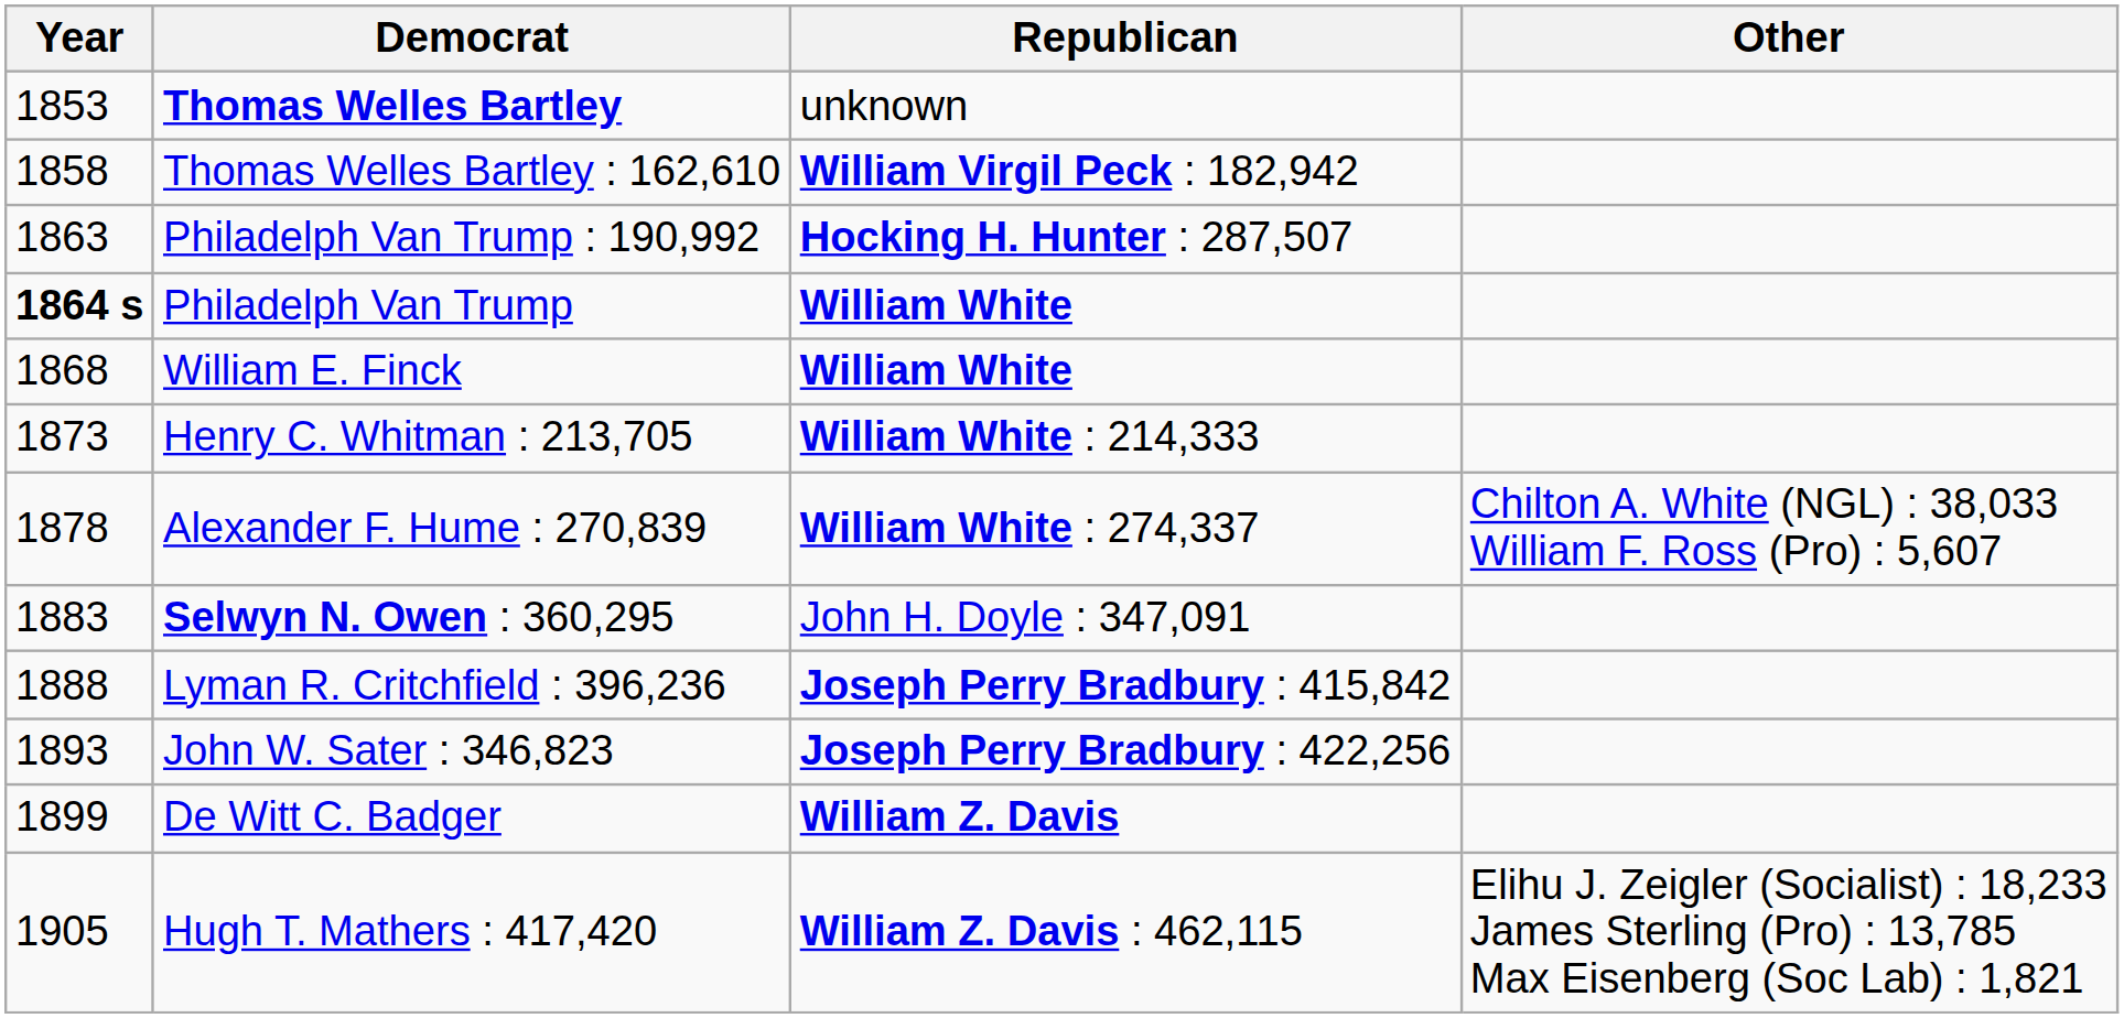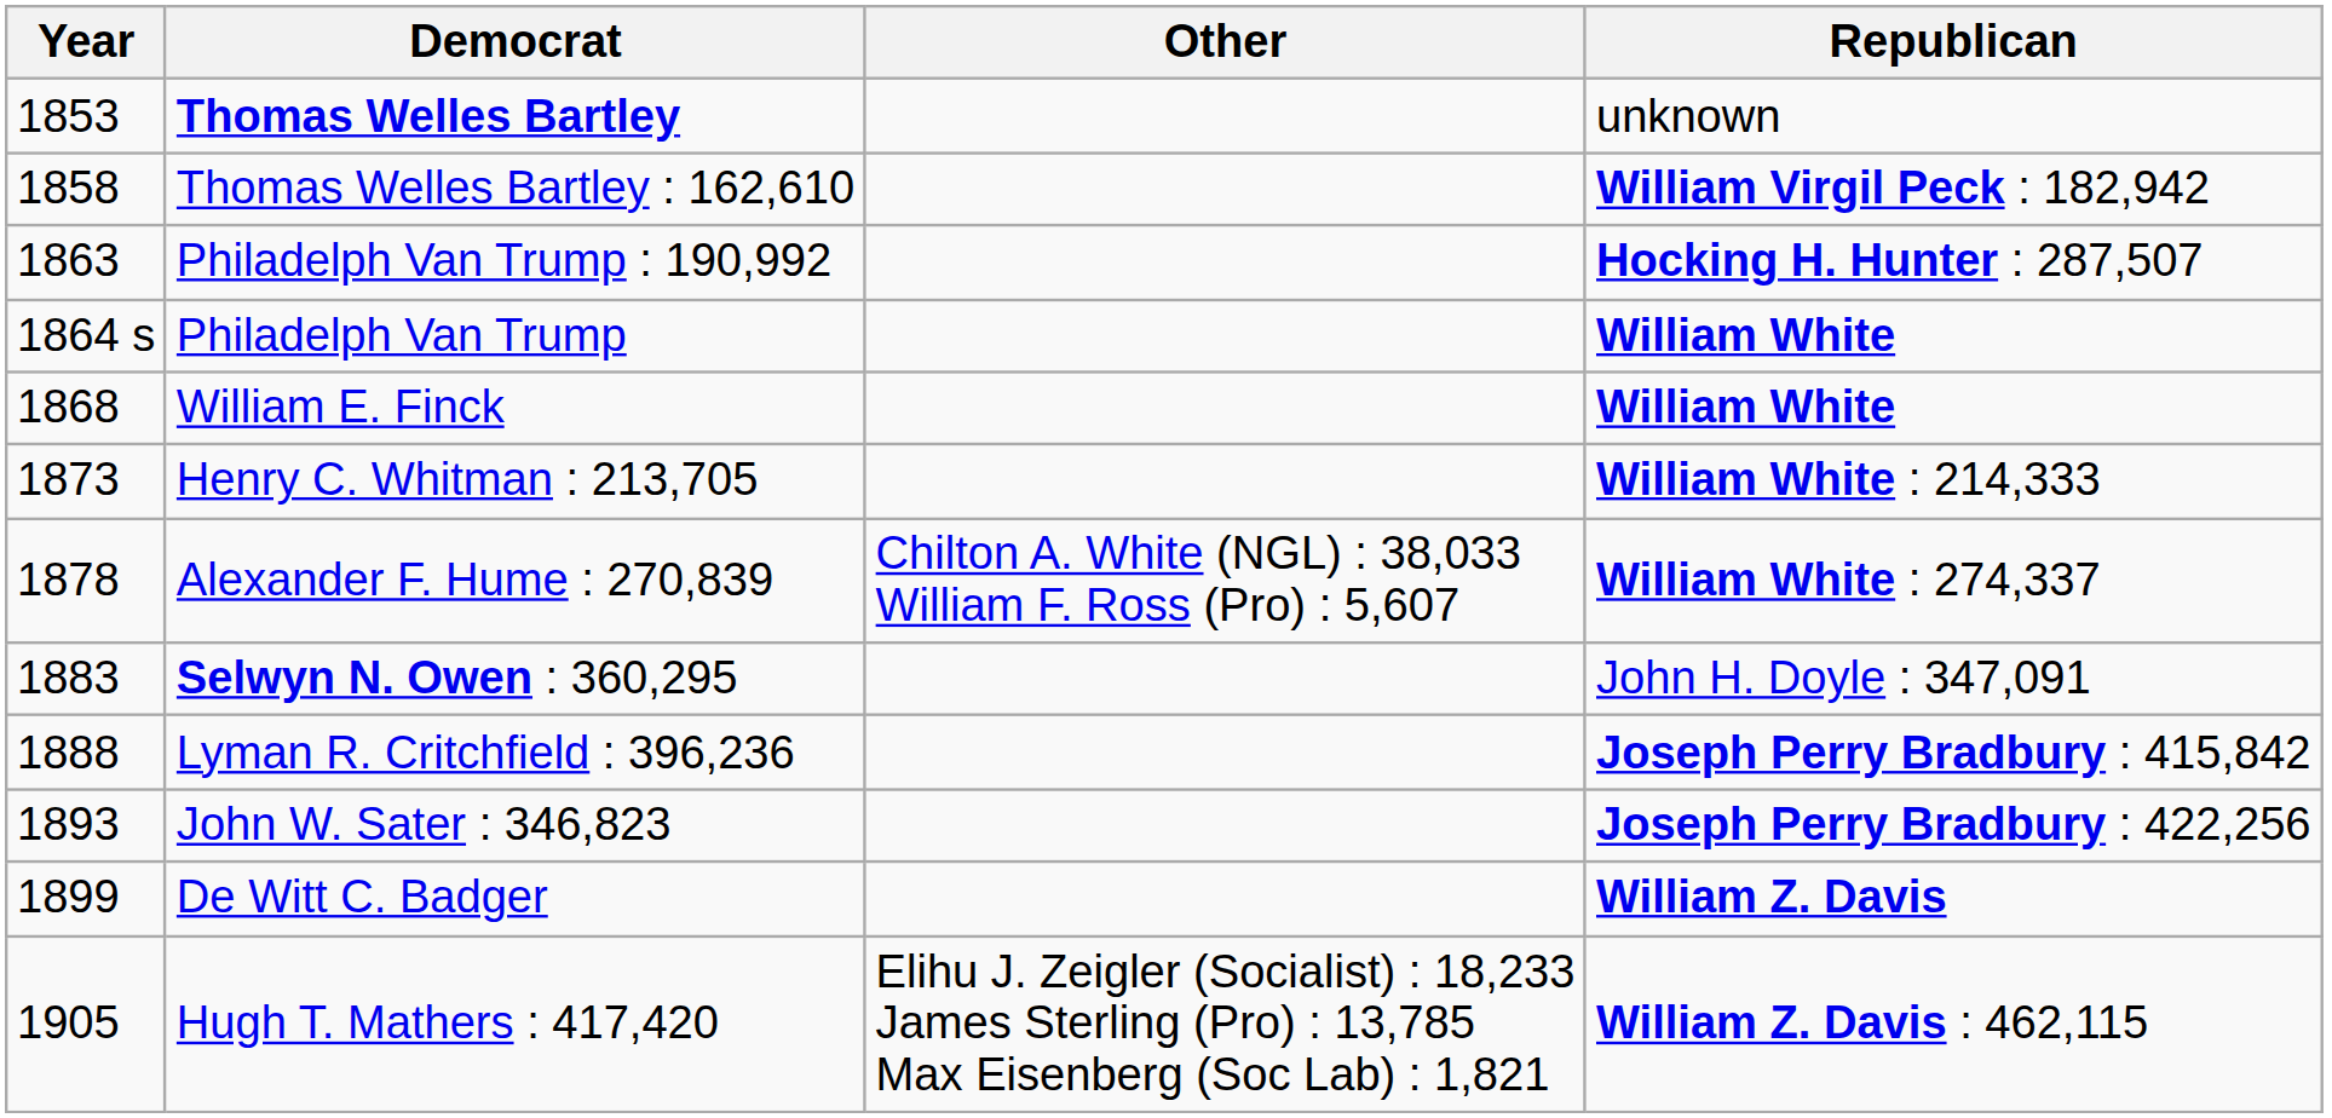 <table class="wikitable">
 <tr>
 <th>Year</th>
 <th>Democrat</th>
+<th>Other</th>
 <th>Republican</th>
-<th>Other</th>
 </tr>
 <tr>
 <td>1853</td>
 <td><strong><a href='#'>Thomas Welles Bartley</a></strong></td>
+<td> </td>
 <td>unknown</td>
-<td> </td>
 </tr>
 <tr>
 <td>1858</td>
 <td><a href='#'>Thomas Welles Bartley</a> : 162,610</td>
+<td> </td>
 <td><strong><a href='#'>William Virgil Peck</a></strong> : 182,942</td>
-<td> </td>
 </tr>
 <tr>
 <td>1863</td>
 <td><a href='#'>Philadelph Van Trump</a> : 190,992</td>
+<td> </td>
 <td><strong><a href='#'>Hocking H. Hunter</a></strong> : 287,507</td>
-<td> </td>
 </tr>
 <tr>
-<td><strong>1864 s</strong></td>
+<td>1864 s</td>
 <td><a href='#'>Philadelph Van Trump</a></td>
+<td> </td>
 <td><strong><a href='#'>William White</a></strong></td>
-<td> </td>
 </tr>
 <tr>
 <td>1868</td>
 <td><a href='#'>William E. Finck</a></td>
+<td> </td>
 <td><strong><a href='#'>William White</a></strong></td>
-<td> </td>
 </tr>
 <tr>
 <td>1873</td>
 <td><a href='#'>Henry C. Whitman</a> : 213,705</td>
+<td> </td>
 <td><strong><a href='#'>William White</a></strong> : 214,333</td>
-<td> </td>
 </tr>
 <tr>
 <td>1878</td>
 <td><a href='#'>Alexander F. Hume</a> : 270,839</td>
+<td><a href='#'>Chilton A. White</a> (NGL) : 38,033<br><a href='#'>William F. Ross</a> (Pro) : 5,607</td>
 <td><strong><a href='#'>William White</a></strong> : 274,337</td>
-<td><a href='#'>Chilton A. White</a> (NGL) : 38,033<br><a href='#'>William F. Ross</a> (Pro) : 5,607</td>
 </tr>
 <tr>
 <td>1883</td>
 <td><strong><a href='#'>Selwyn N. Owen</a></strong> : 360,295</td>
+<td> </td>
 <td><a href='#'>John H. Doyle</a> : 347,091</td>
-<td> </td>
 </tr>
 <tr>
 <td>1888</td>
 <td><a href='#'>Lyman R. Critchfield</a> : 396,236</td>
+<td> </td>
 <td><strong><a href='#'>Joseph Perry Bradbury</a></strong> : 415,842</td>
-<td> </td>
 </tr>
 <tr>
 <td>1893</td>
 <td><a href='#'>John W. Sater</a> : 346,823</td>
+<td> </td>
 <td><strong><a href='#'>Joseph Perry Bradbury</a></strong> : 422,256</td>
-<td> </td>
 </tr>
 <tr>
 <td>1899</td>
 <td><a href='#'>De Witt C. Badger</a></td>
+<td> </td>
 <td><strong><a href='#'>William Z. Davis</a></strong></td>
-<td> </td>
 </tr>
 <tr>
 <td>1905</td>
 <td><a href='#'>Hugh T. Mathers</a> : 417,420</td>
+<td>Elihu J. Zeigler (Socialist) : 18,233<br>James Sterling (Pro) : 13,785<br>Max Eisenberg (Soc Lab) : 1,821</td>
 <td><strong><a href='#'>William Z. Davis</a></strong> : 462,115</td>
-<td>Elihu J. Zeigler (Socialist) : 18,233<br>James Sterling (Pro) : 13,785<br>Max Eisenberg (Soc Lab) : 1,821</td>
 </tr>
 </table>
